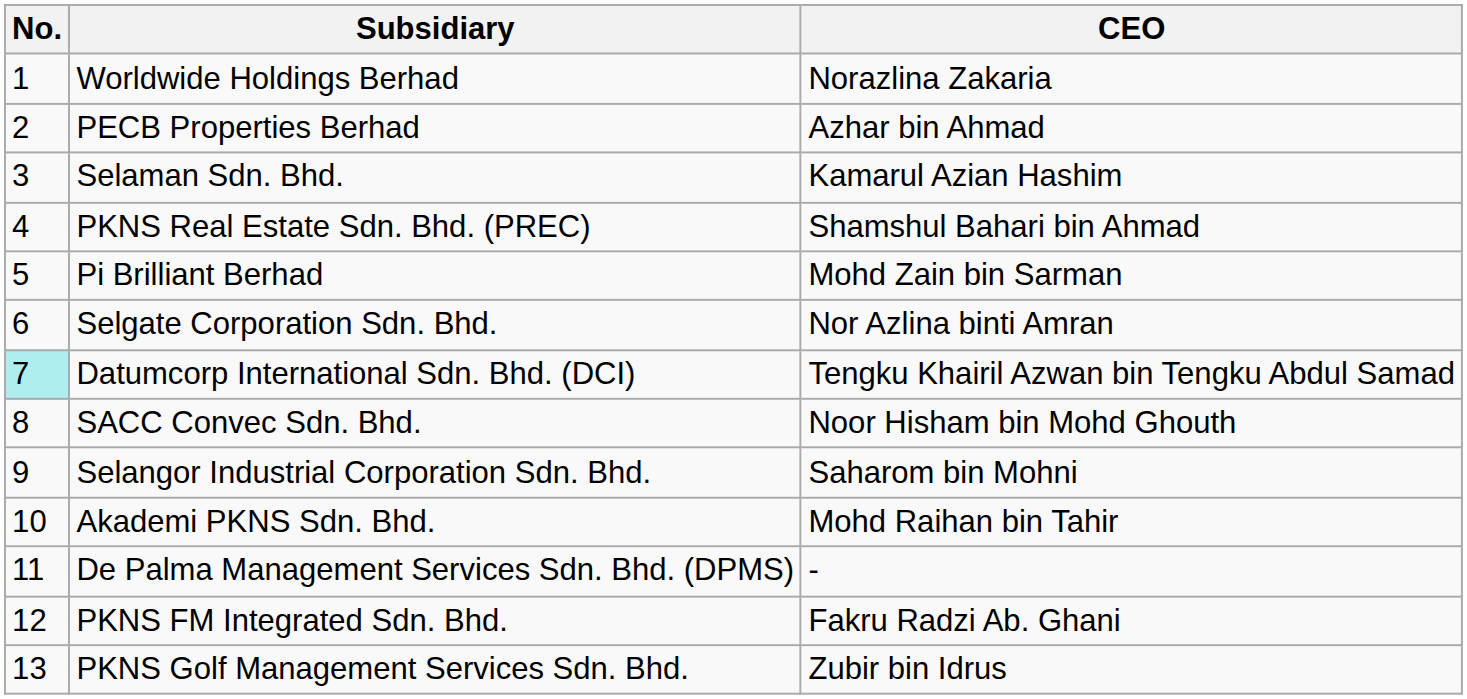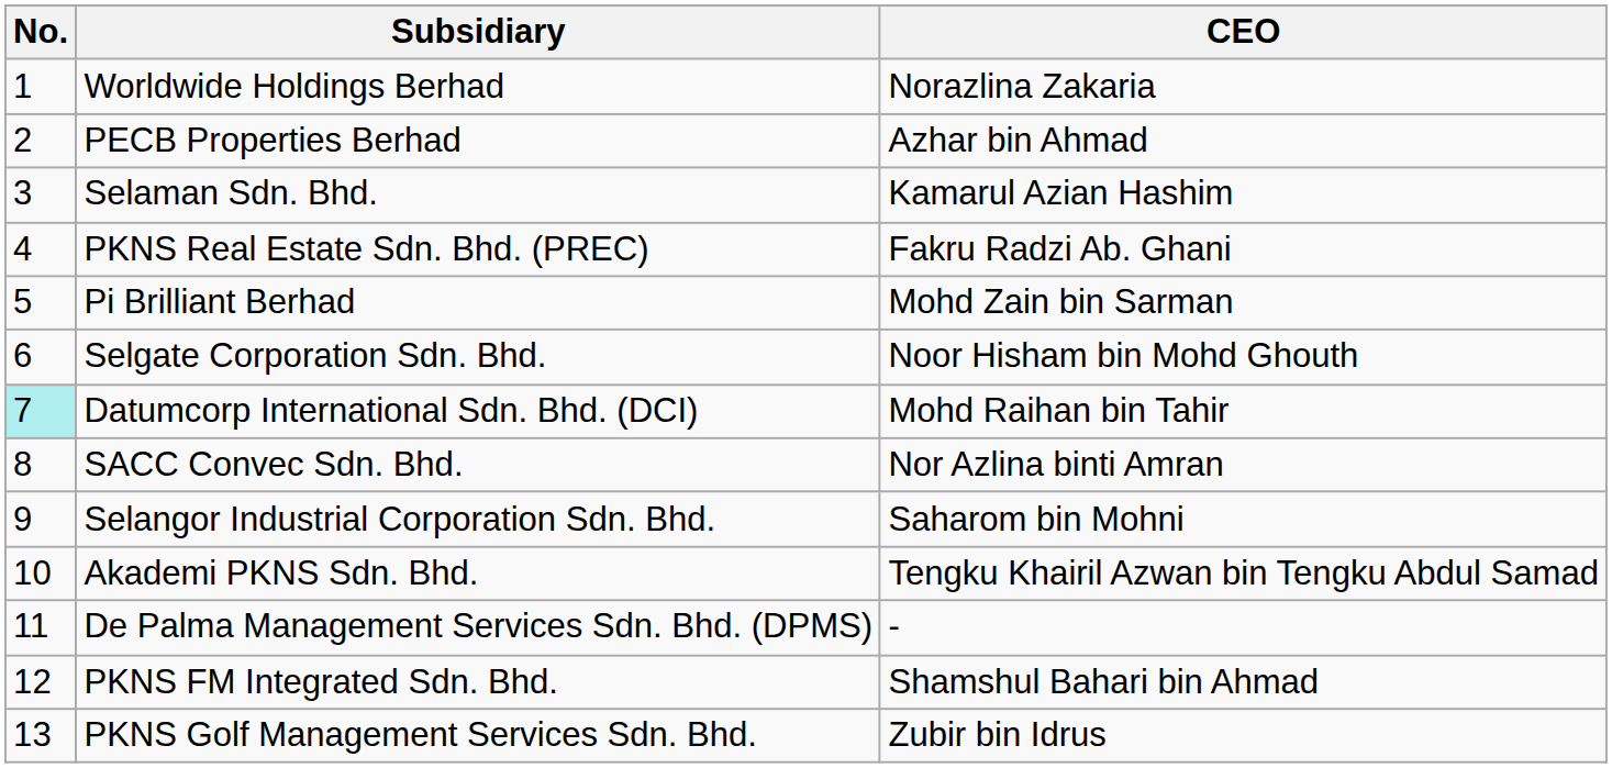 <table class="wikitable">
 <tr>
 <th>No.</th>
 <th>Subsidiary</th>
 <th>CEO</th>
 </tr>
 <tr>
 <td>1</td>
 <td>Worldwide Holdings Berhad</td>
 <td>Norazlina Zakaria</td>
 </tr>
 <tr>
 <td>2</td>
 <td>PECB Properties Berhad</td>
 <td>Azhar bin Ahmad</td>
 </tr>
 <tr>
 <td>3</td>
 <td>Selaman Sdn. Bhd.</td>
 <td>Kamarul Azian Hashim</td>
 </tr>
 <tr>
 <td>4</td>
 <td>PKNS Real Estate Sdn. Bhd. (PREC)</td>
-<td>Shamshul Bahari bin Ahmad</td>
+<td>Fakru Radzi Ab. Ghani</td>
 </tr>
 <tr>
 <td>5</td>
 <td>Pi Brilliant Berhad</td>
 <td>Mohd Zain bin Sarman</td>
 </tr>
 <tr>
 <td>6</td>
 <td>Selgate Corporation Sdn. Bhd.</td>
-<td>Nor Azlina binti Amran</td>
+<td>Noor Hisham bin Mohd Ghouth</td>
 </tr>
 <tr>
 <td style="background: paleturquoise;">7</td>
 <td>Datumcorp International Sdn. Bhd. (DCI)</td>
-<td>Tengku Khairil Azwan bin Tengku Abdul Samad</td>
+<td>Mohd Raihan bin Tahir</td>
 </tr>
 <tr>
 <td>8</td>
 <td>SACC Convec Sdn. Bhd.</td>
-<td>Noor Hisham bin Mohd Ghouth</td>
+<td>Nor Azlina binti Amran</td>
 </tr>
 <tr>
 <td>9</td>
 <td>Selangor Industrial Corporation Sdn. Bhd.</td>
 <td>Saharom bin Mohni</td>
 </tr>
 <tr>
 <td>10</td>
 <td>Akademi PKNS Sdn. Bhd.</td>
-<td>Mohd Raihan bin Tahir</td>
+<td>Tengku Khairil Azwan bin Tengku Abdul Samad</td>
 </tr>
 <tr>
 <td>11</td>
 <td>De Palma Management Services Sdn. Bhd. (DPMS)</td>
 <td>-</td>
 </tr>
 <tr>
 <td>12</td>
 <td>PKNS FM Integrated Sdn. Bhd.</td>
-<td>Fakru Radzi Ab. Ghani</td>
+<td>Shamshul Bahari bin Ahmad</td>
 </tr>
 <tr>
 <td>13</td>
 <td>PKNS Golf Management Services Sdn. Bhd.</td>
 <td>Zubir bin Idrus</td>
 </tr>
 </table>
